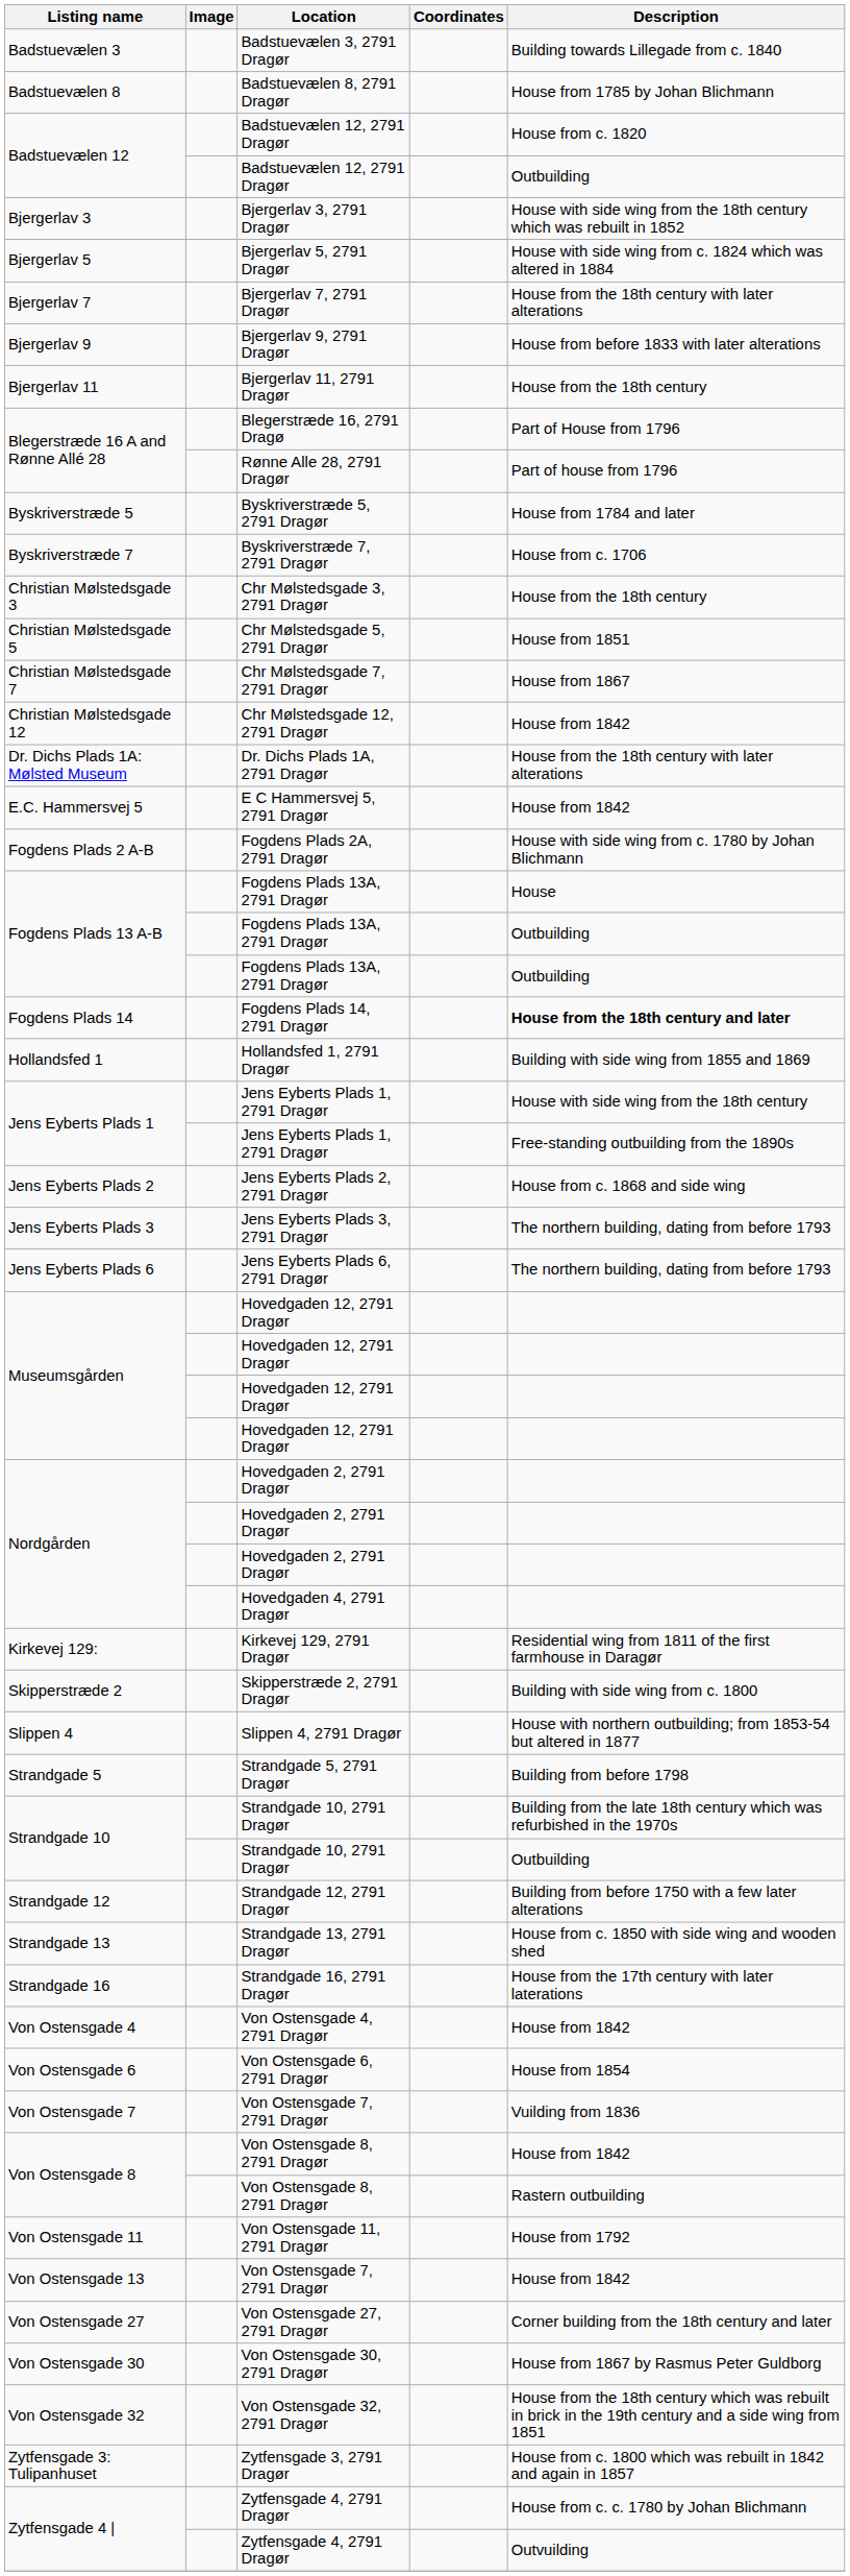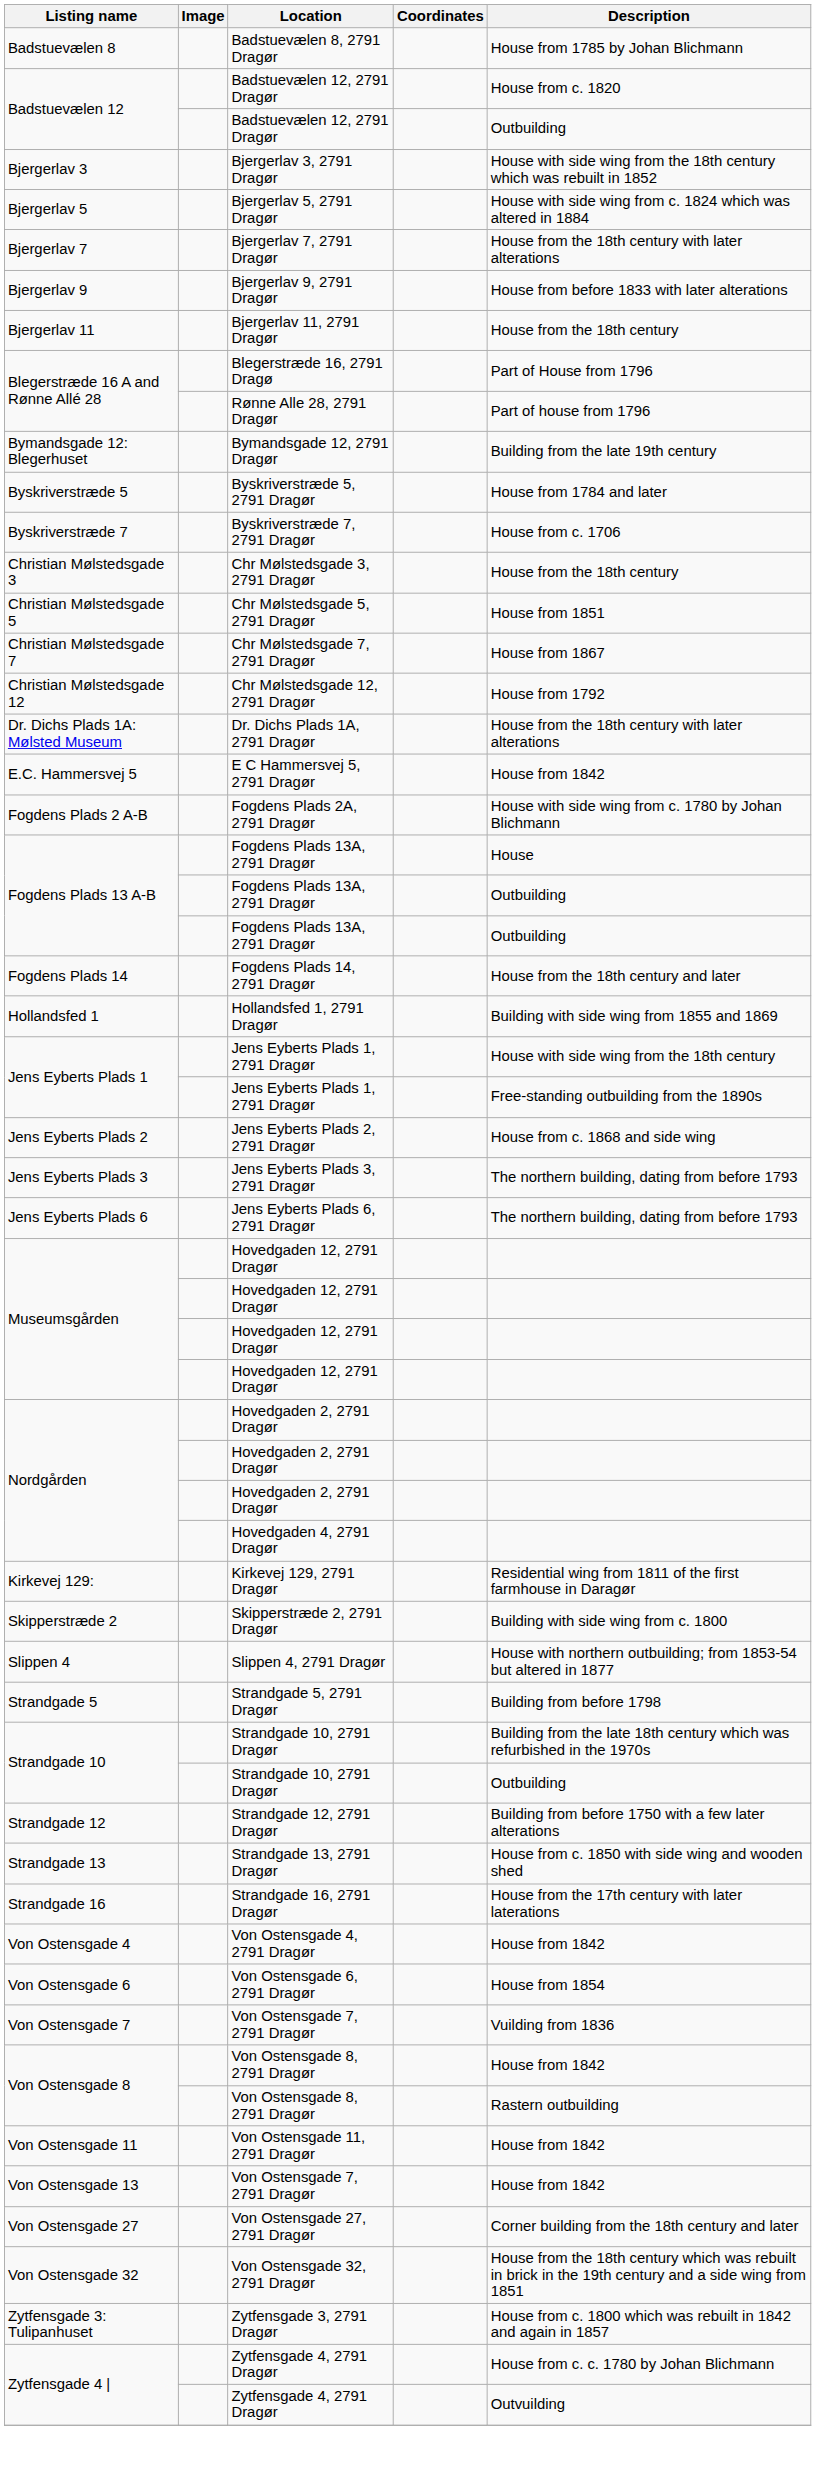 <table class="wikitable sortable">
 <tr>
 <th>Listing name</th>
 <th>Image</th>
 <th>Location</th>
 <th>Coordinates</th>
 <th>Description</th>
-</tr>
-<tr>
-<td>Badstuevælen 3</td>
-<td></td>
-<td>Badstuevælen 3, 2791 Dragør</td>
-<td></td>
-<td>Building towards Lillegade from c. 1840</td>
 </tr>
 <tr>
 <td>Badstuevælen 8</td>
 <td></td>
 <td>Badstuevælen 8, 2791 Dragør</td>
 <td></td>
 <td>House from 1785 by Johan Blichmann</td>
 </tr>
 <tr>
 <td rowspan="2">Badstuevælen 12</td>
 <td></td>
 <td>Badstuevælen 12, 2791 Dragør</td>
 <td></td>
 <td>House from c. 1820</td>
 </tr>
 <tr>
 <td></td>
 <td>Badstuevælen 12, 2791 Dragør</td>
 <td></td>
 <td>Outbuilding</td>
 </tr>
 <tr>
 <td>Bjergerlav 3</td>
 <td></td>
 <td>Bjergerlav 3, 2791 Dragør</td>
 <td></td>
 <td>House with side wing from the 18th century which was rebuilt in 1852</td>
 </tr>
 <tr>
 <td>Bjergerlav 5</td>
 <td></td>
 <td>Bjergerlav 5, 2791 Dragør</td>
 <td></td>
 <td>House with side wing from c. 1824 which was altered in 1884</td>
 </tr>
 <tr>
 <td>Bjergerlav 7</td>
 <td></td>
 <td>Bjergerlav 7, 2791 Dragør</td>
 <td></td>
 <td>House from the 18th century with later alterations</td>
 </tr>
 <tr>
 <td>Bjergerlav 9</td>
 <td></td>
 <td>Bjergerlav 9, 2791 Dragør</td>
 <td></td>
 <td>House from before 1833 with later alterations</td>
 </tr>
 <tr>
 <td>Bjergerlav 11</td>
 <td></td>
 <td>Bjergerlav 11, 2791 Dragør</td>
 <td></td>
 <td>House from the 18th century</td>
 </tr>
 <tr>
 <td rowspan="2">Blegerstræde 16 A and Rønne Allé 28</td>
 <td></td>
 <td>Blegerstræde 16, 2791 Dragø</td>
 <td></td>
 <td>Part of House from 1796</td>
 </tr>
 <tr>
 <td></td>
 <td>Rønne Alle 28, 2791 Dragør</td>
 <td></td>
 <td>Part of house from 1796</td>
 </tr>
 <tr>
+<td>Bymandsgade 12: Blegerhuset</td>
+<td></td>
+<td>Bymandsgade 12, 2791 Dragør</td>
+<td></td>
+<td>Building from the late 19th century</td>
+</tr>
+<tr>
 <td>Byskriverstræde 5</td>
 <td></td>
 <td>Byskriverstræde 5, 2791 Dragør</td>
 <td></td>
 <td>House from 1784 and later</td>
 </tr>
 <tr>
 <td>Byskriverstræde 7</td>
 <td></td>
 <td>Byskriverstræde 7, 2791 Dragør</td>
 <td></td>
 <td>House from c. 1706</td>
 </tr>
 <tr>
 <td>Christian Mølstedsgade 3</td>
 <td></td>
 <td>Chr Mølstedsgade 3, 2791 Dragør</td>
 <td></td>
 <td>House from the 18th century</td>
 </tr>
 <tr>
 <td>Christian Mølstedsgade 5</td>
 <td></td>
 <td>Chr Mølstedsgade 5, 2791 Dragør</td>
 <td></td>
 <td>House from 1851</td>
 </tr>
 <tr>
 <td>Christian Mølstedsgade 7</td>
 <td></td>
 <td>Chr Mølstedsgade 7, 2791 Dragør</td>
 <td></td>
 <td>House from 1867</td>
 </tr>
 <tr>
 <td>Christian Mølstedsgade 12</td>
 <td></td>
 <td>Chr Mølstedsgade 12, 2791 Dragør</td>
 <td></td>
-<td>House from 1842</td>
+<td>House from 1792</td>
 </tr>
 <tr>
 <td>Dr. Dichs Plads 1A: <a href='#'>Mølsted Museum</a></td>
 <td></td>
 <td>Dr. Dichs Plads 1A, 2791 Dragør</td>
 <td></td>
 <td>House from the 18th century with later alterations</td>
 </tr>
 <tr>
 <td>E.C. Hammersvej 5</td>
 <td></td>
 <td>E C Hammersvej 5, 2791 Dragør</td>
 <td></td>
 <td>House from 1842</td>
 </tr>
 <tr>
 <td>Fogdens Plads 2 A-B</td>
 <td></td>
 <td>Fogdens Plads 2A, 2791 Dragør</td>
 <td></td>
 <td>House with side wing from c. 1780 by Johan Blichmann</td>
 </tr>
 <tr>
 <td rowspan="3">Fogdens Plads 13 A-B</td>
 <td></td>
 <td>Fogdens Plads 13A, 2791 Dragør</td>
 <td></td>
 <td>House</td>
 </tr>
 <tr>
 <td></td>
 <td>Fogdens Plads 13A, 2791 Dragør</td>
 <td></td>
 <td>Outbuilding</td>
 </tr>
 <tr>
 <td></td>
 <td>Fogdens Plads 13A, 2791 Dragør</td>
 <td></td>
 <td>Outbuilding</td>
 </tr>
 <tr>
 <td>Fogdens Plads 14</td>
 <td></td>
 <td>Fogdens Plads 14, 2791 Dragør</td>
 <td></td>
-<td><strong>House from the 18th century and later</strong></td>
+<td>House from the 18th century and later</td>
 </tr>
 <tr>
 <td>Hollandsfed 1</td>
 <td></td>
 <td>Hollandsfed 1, 2791 Dragør</td>
 <td></td>
 <td>Building with side wing from 1855 and 1869</td>
 </tr>
 <tr>
 <td rowspan="2">Jens Eyberts Plads 1</td>
 <td></td>
 <td>Jens Eyberts Plads 1, 2791 Dragør</td>
 <td></td>
 <td>House with side wing from the 18th century</td>
 </tr>
 <tr>
 <td></td>
 <td>Jens Eyberts Plads 1, 2791 Dragør</td>
 <td></td>
 <td>Free-standing outbuilding from the 1890s</td>
 </tr>
 <tr>
 <td>Jens Eyberts Plads 2</td>
 <td></td>
 <td>Jens Eyberts Plads 2, 2791 Dragør</td>
 <td></td>
 <td>House from c. 1868 and side wing</td>
 </tr>
 <tr>
 <td>Jens Eyberts Plads 3</td>
 <td></td>
 <td>Jens Eyberts Plads 3, 2791 Dragør</td>
 <td></td>
 <td>The northern building, dating from before 1793</td>
 </tr>
 <tr>
 <td>Jens Eyberts Plads 6</td>
 <td></td>
 <td>Jens Eyberts Plads 6, 2791 Dragør</td>
 <td></td>
 <td>The northern building, dating from before 1793</td>
 </tr>
 <tr>
 <td rowspan="4">Museumsgården</td>
 <td></td>
 <td>Hovedgaden 12, 2791 Dragør</td>
 <td></td>
 <td></td>
 </tr>
 <tr>
 <td></td>
 <td>Hovedgaden 12, 2791 Dragør</td>
 <td></td>
 <td></td>
 </tr>
 <tr>
 <td></td>
 <td>Hovedgaden 12, 2791 Dragør</td>
 <td></td>
 <td></td>
 </tr>
 <tr>
 <td></td>
 <td>Hovedgaden 12, 2791 Dragør</td>
 <td></td>
 <td></td>
 </tr>
 <tr>
 <td rowspan="4">Nordgården</td>
 <td></td>
 <td>Hovedgaden 2, 2791 Dragør</td>
 <td></td>
 <td></td>
 </tr>
 <tr>
 <td></td>
 <td>Hovedgaden 2, 2791 Dragør</td>
 <td></td>
 <td></td>
 </tr>
 <tr>
 <td></td>
 <td>Hovedgaden 2, 2791 Dragør</td>
 <td></td>
 <td></td>
 </tr>
 <tr>
 <td></td>
 <td>Hovedgaden 4, 2791 Dragør</td>
 <td></td>
 <td></td>
 </tr>
 <tr>
 <td>Kirkevej 129:</td>
 <td></td>
 <td>Kirkevej 129, 2791 Dragør</td>
 <td></td>
 <td>Residential wing from 1811 of the first farmhouse in Daragør</td>
 </tr>
 <tr>
 <td>Skipperstræde 2</td>
 <td></td>
 <td>Skipperstræde 2, 2791 Dragør</td>
 <td></td>
 <td>Building with side wing from c. 1800</td>
 </tr>
 <tr>
 <td>Slippen 4</td>
 <td></td>
 <td>Slippen 4, 2791 Dragør</td>
 <td></td>
 <td>House with northern outbuilding; from 1853-54 but altered in 1877</td>
 </tr>
 <tr>
 <td>Strandgade 5</td>
 <td></td>
 <td>Strandgade 5, 2791 Dragør</td>
 <td></td>
 <td>Building from before 1798</td>
 </tr>
 <tr>
 <td rowspan="2">Strandgade 10</td>
 <td></td>
 <td>Strandgade 10, 2791 Dragør</td>
 <td></td>
 <td>Building from the late 18th century which was refurbished in the 1970s</td>
 </tr>
 <tr>
 <td></td>
 <td>Strandgade 10, 2791 Dragør</td>
 <td></td>
 <td>Outbuilding</td>
 </tr>
 <tr>
 <td>Strandgade 12</td>
 <td></td>
 <td>Strandgade 12, 2791 Dragør</td>
 <td></td>
 <td>Building from before 1750 with a few later alterations</td>
 </tr>
 <tr>
 <td>Strandgade 13</td>
 <td></td>
 <td>Strandgade 13, 2791 Dragør</td>
 <td></td>
 <td>House from c. 1850 with side wing and wooden shed</td>
 </tr>
 <tr>
 <td>Strandgade 16</td>
 <td></td>
 <td>Strandgade 16, 2791 Dragør</td>
 <td></td>
 <td>House from the 17th century with later laterations</td>
 </tr>
 <tr>
 <td>Von Ostensgade 4</td>
 <td></td>
 <td>Von Ostensgade 4, 2791 Dragør</td>
 <td></td>
 <td>House from 1842</td>
 </tr>
 <tr>
 <td>Von Ostensgade 6</td>
 <td></td>
 <td>Von Ostensgade 6, 2791 Dragør</td>
 <td></td>
 <td>House from 1854</td>
 </tr>
 <tr>
 <td>Von Ostensgade 7</td>
 <td></td>
 <td>Von Ostensgade 7, 2791 Dragør</td>
 <td></td>
 <td>Vuilding from 1836</td>
 </tr>
 <tr>
 <td rowspan="2">Von Ostensgade 8</td>
 <td></td>
 <td>Von Ostensgade 8, 2791 Dragør</td>
 <td></td>
 <td>House from 1842</td>
 </tr>
 <tr>
 <td></td>
 <td>Von Ostensgade 8, 2791 Dragør</td>
 <td></td>
 <td>Rastern outbuilding</td>
 </tr>
 <tr>
 <td>Von Ostensgade 11</td>
 <td></td>
 <td>Von Ostensgade 11, 2791 Dragør</td>
 <td></td>
-<td>House from 1792</td>
+<td>House from 1842</td>
 </tr>
 <tr>
 <td>Von Ostensgade 13</td>
 <td></td>
 <td>Von Ostensgade 7, 2791 Dragør</td>
 <td></td>
 <td>House from 1842</td>
 </tr>
 <tr>
 <td>Von Ostensgade 27</td>
 <td></td>
 <td>Von Ostensgade 27, 2791 Dragør</td>
 <td></td>
 <td>Corner building from the 18th century and later</td>
-</tr>
-<tr>
-<td>Von Ostensgade 30</td>
-<td></td>
-<td>Von Ostensgade 30, 2791 Dragør</td>
-<td></td>
-<td>House from 1867 by Rasmus Peter Guldborg</td>
 </tr>
 <tr>
 <td>Von Ostensgade 32</td>
 <td></td>
 <td>Von Ostensgade 32, 2791 Dragør</td>
 <td></td>
 <td>House from the 18th century which was rebuilt in brick in the 19th century and a side wing from 1851</td>
 </tr>
 <tr>
 <td>Zytfensgade 3: Tulipanhuset</td>
 <td></td>
 <td>Zytfensgade 3, 2791 Dragør</td>
 <td></td>
 <td>House from c. 1800 which was rebuilt in 1842 and again in  1857</td>
 </tr>
 <tr>
 <td rowspan="2">Zytfensgade 4 |</td>
 <td></td>
 <td>Zytfensgade 4, 2791 Dragør</td>
 <td></td>
 <td>House from c. c. 1780 by Johan Blichmann</td>
 </tr>
 <tr>
 <td></td>
 <td>Zytfensgade 4, 2791 Dragør</td>
 <td></td>
 <td>Outvuilding</td>
 </tr>
 <tr>
 </tr>
 </table>
